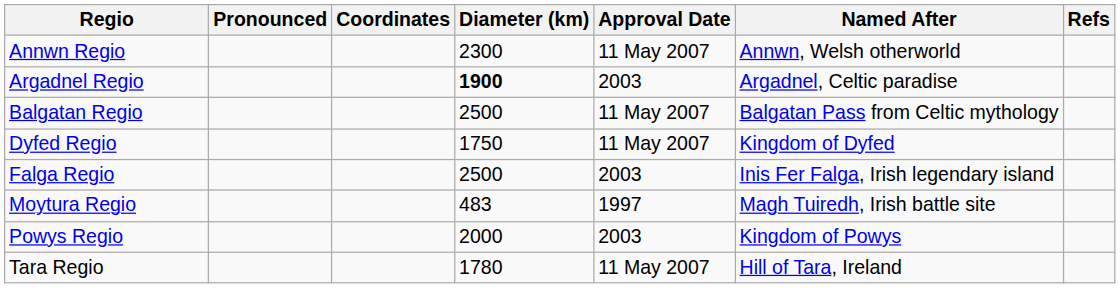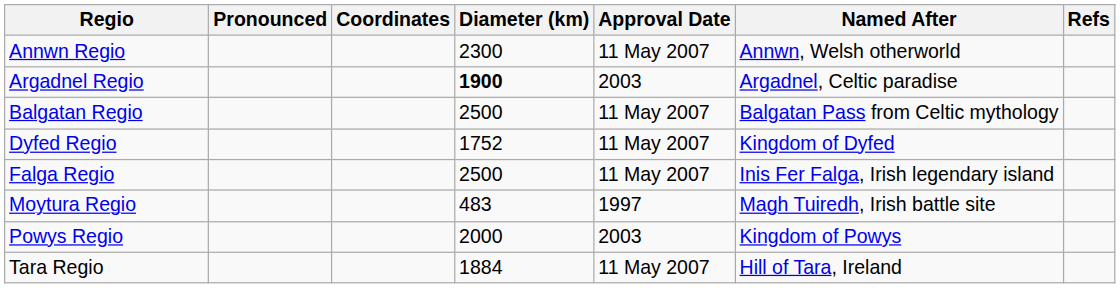 <table class="wikitable">
 <tr>
 <th style="width:10em">Regio</th>
 <th>Pronounced</th>
 <th>Coordinates</th>
 <th>Diameter (km)</th>
 <th>Approval Date</th>
 <th>Named After</th>
 <th>Refs</th>
 </tr>
 <tr>
 <td><a href='#'>Annwn Regio</a></td>
 <td></td>
 <td></td>
 <td>2300</td>
 <td>11 May 2007</td>
 <td><a href='#'>Annwn</a>, Welsh otherworld</td>
 <td></td>
 </tr>
 <tr>
 <td><a href='#'>Argadnel Regio</a></td>
 <td></td>
 <td></td>
 <td><strong>1900</strong></td>
 <td>2003</td>
 <td><a href='#'>Argadnel</a>, Celtic paradise</td>
 <td></td>
 </tr>
 <tr>
 <td><a href='#'>Balgatan Regio</a></td>
 <td></td>
 <td></td>
 <td>2500</td>
 <td>11 May 2007</td>
 <td><a href='#'>Balgatan Pass</a> from Celtic mythology</td>
 <td></td>
 </tr>
 <tr>
 <td><a href='#'>Dyfed Regio</a></td>
 <td></td>
 <td></td>
-<td>1750</td>
+<td>1752</td>
 <td>11 May 2007</td>
 <td><a href='#'>Kingdom of Dyfed</a></td>
 <td></td>
 </tr>
 <tr>
 <td><a href='#'>Falga Regio</a></td>
 <td></td>
 <td></td>
 <td>2500</td>
-<td>2003</td>
+<td>11 May 2007</td>
 <td><a href='#'>Inis Fer Falga</a>, Irish legendary island</td>
 <td></td>
 </tr>
 <tr>
 <td><a href='#'>Moytura Regio</a></td>
 <td></td>
 <td></td>
 <td>483</td>
 <td>1997</td>
 <td><a href='#'>Magh Tuiredh</a>, Irish battle site</td>
 <td></td>
 </tr>
 <tr>
 <td><a href='#'>Powys Regio</a></td>
 <td></td>
 <td></td>
 <td>2000</td>
 <td>2003</td>
 <td><a href='#'>Kingdom of Powys</a></td>
 <td></td>
 </tr>
 <tr>
 <td>Tara Regio</td>
 <td></td>
 <td></td>
-<td>1780</td>
+<td>1884</td>
 <td>11 May 2007</td>
 <td><a href='#'>Hill of Tara</a>, Ireland</td>
 <td></td>
 </tr>
 </table>
